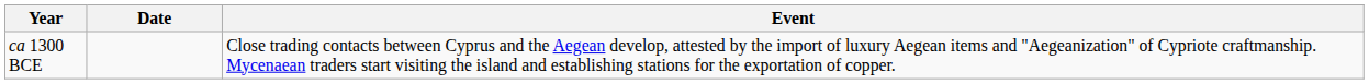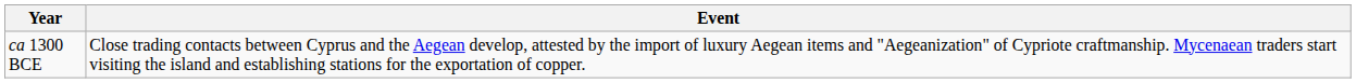 <table class="wikitable" width="100%">
 <tr>
 <th style="width:6%">Year</th>
-<th style="width:10%">Date</th>
 <th>Event</th>
 </tr>
 <tr>
 <td><em>ca</em> 1300 BCE</td>
-<td></td>
 <td>Close trading contacts between Cyprus and the <a href='#'>Aegean</a> develop, attested by the import of luxury Aegean items and "Aegeanization" of Cypriote craftmanship. <a href='#'>Mycenaean</a> traders start visiting the island and establishing stations for the exportation of copper.</td>
 </tr>
 </table>
